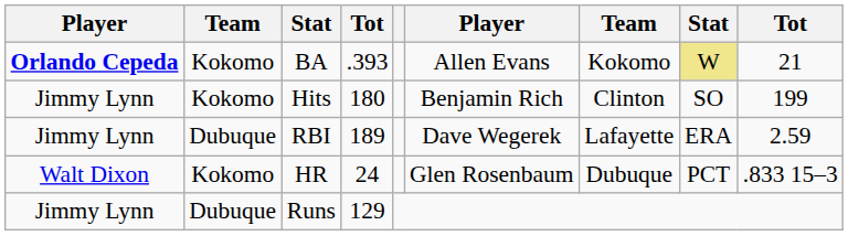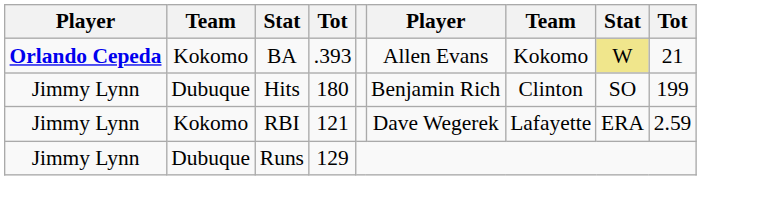 <table class="wikitable">
 <tr>
 <th>Player</th>
 <th>Team</th>
 <th>Stat</th>
 <th>Tot</th>
 <th></th>
 <th>Player</th>
 <th>Team</th>
 <th>Stat</th>
 <th>Tot</th>
 </tr>
 <tr align=center>
 <td><strong><a href='#'>Orlando Cepeda</a></strong></td>
 <td>Kokomo</td>
 <td>BA</td>
 <td>.393</td>
 <td></td>
 <td>Allen Evans</td>
 <td>Kokomo</td>
 <td style="background: khaki;">W</td>
 <td>21</td>
 </tr>
 <tr align=center>
 <td>Jimmy Lynn</td>
-<td>Kokomo</td>
+<td>Dubuque</td>
 <td>Hits</td>
 <td>180</td>
 <td></td>
 <td>Benjamin Rich</td>
 <td>Clinton</td>
 <td>SO</td>
 <td>199</td>
 </tr>
 <tr align=center>
 <td>Jimmy Lynn</td>
-<td>Dubuque</td>
+<td>Kokomo</td>
 <td>RBI</td>
-<td>189</td>
+<td>121</td>
 <td></td>
 <td>Dave Wegerek</td>
 <td>Lafayette</td>
 <td>ERA</td>
 <td>2.59</td>
-</tr>
-<tr align=center>
-<td><a href='#'>Walt Dixon</a></td>
-<td>Kokomo</td>
-<td>HR</td>
-<td>24</td>
-<td></td>
-<td>Glen Rosenbaum</td>
-<td>Dubuque</td>
-<td>PCT</td>
-<td>.833 15–3</td>
 </tr>
 <tr align=center>
 <td>Jimmy Lynn</td>
 <td>Dubuque</td>
 <td>Runs</td>
 <td>129</td>
 </tr>
 </table>
